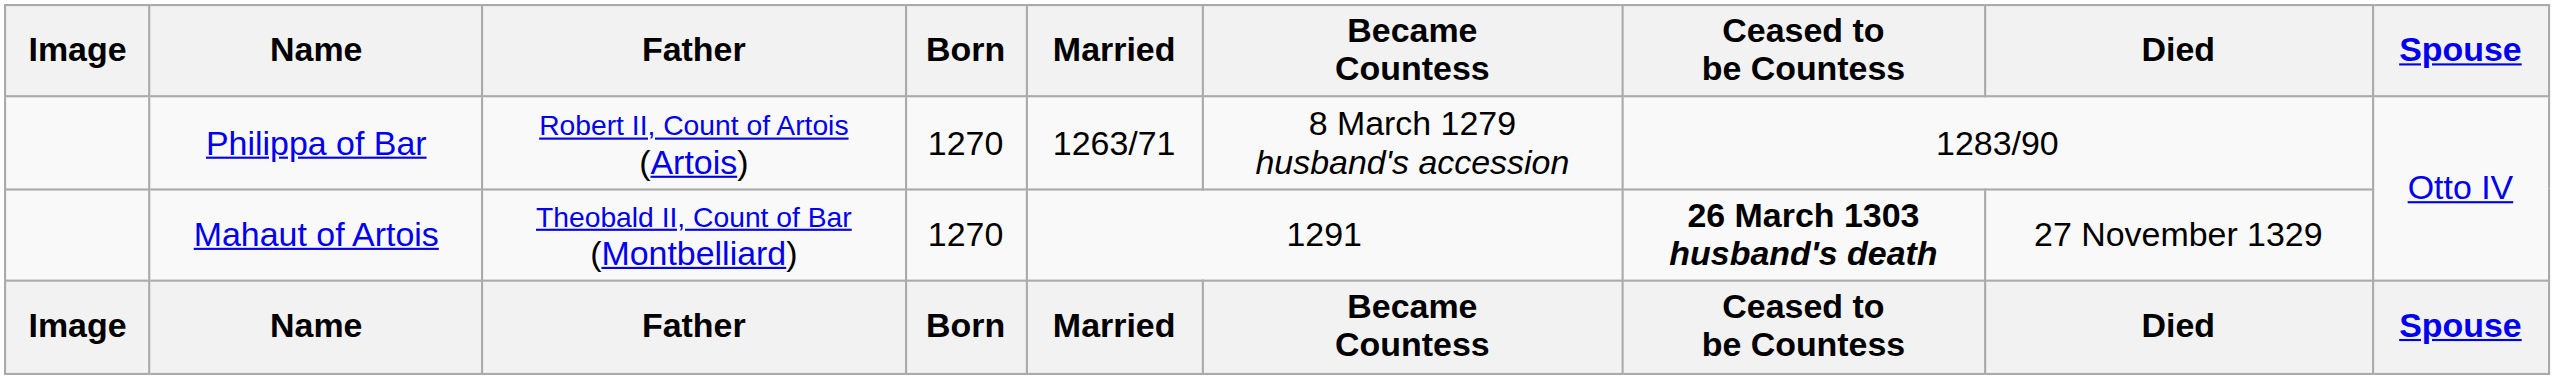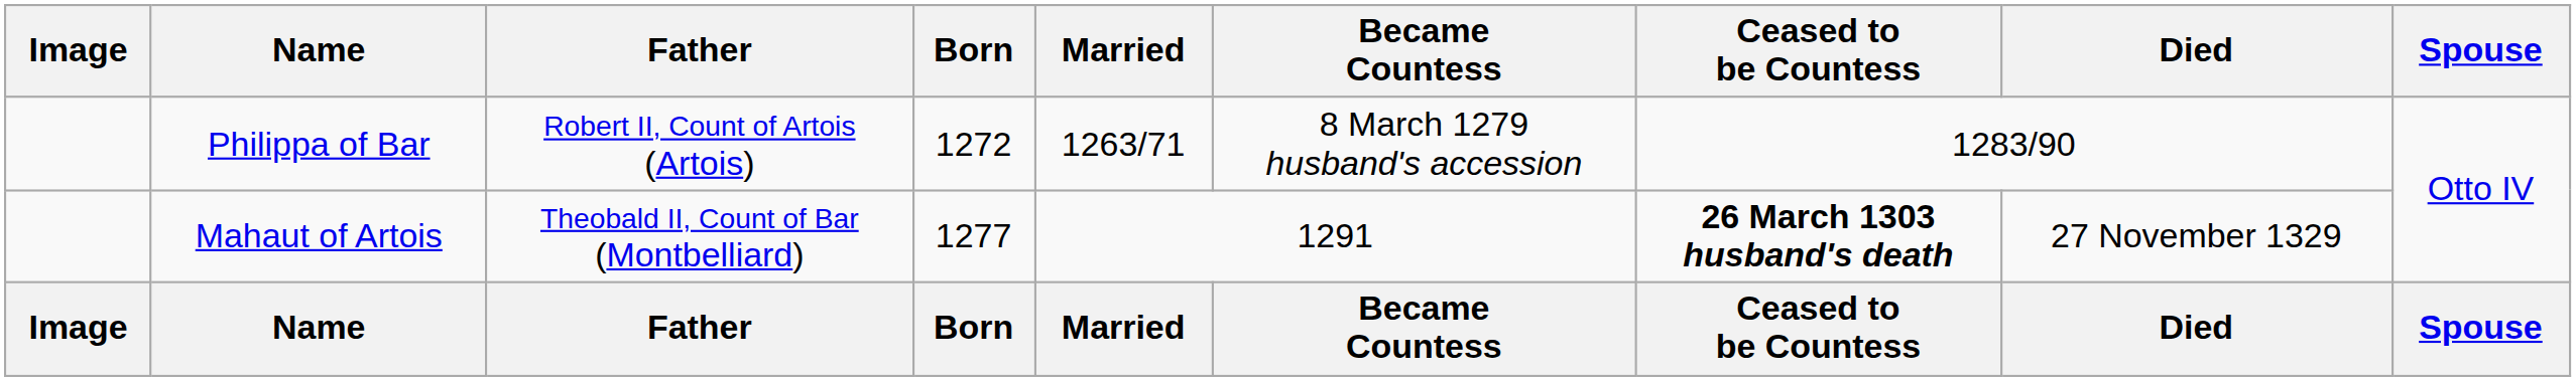 <table width=95% class="wikitable">
 <tr>
 <th>Image</th>
 <th>Name</th>
 <th>Father</th>
 <th>Born</th>
 <th>Married</th>
 <th>Became<br>Countess</th>
 <th>Ceased to<br>be Countess</th>
 <th>Died</th>
 <th><a href='#'>Spouse</a></th>
 </tr>
 <tr>
 <td align="center"></td>
 <td align="center"><a href='#'>Philippa of Bar</a></td>
 <td align="center"><small><a href='#'>Robert II, Count of Artois</a></small><br>(<a href='#'>Artois</a>)</td>
-<td align=center>1270</td>
+<td align=center>1272</td>
 <td align="center">1263/71</td>
 <td align="center">8 March 1279<br><em>husband's accession</em></td>
 <td align="center" colspan="2">1283/90</td>
 <td align="center" rowspan="2"><a href='#'>Otto IV</a></td>
 </tr>
 <tr>
 <td align="center"></td>
 <td align="center"><a href='#'>Mahaut of Artois</a></td>
 <td align="center"><small><a href='#'>Theobald II, Count of Bar</a></small><br>(<a href='#'>Montbelliard</a>)</td>
-<td align=center>1270</td>
+<td align=center>1277</td>
 <td align="center" colspan="2">1291</td>
 <td align=center><strong>26 March 1303<br><em>husband's death</em></strong></td>
 <td align="center">27 November 1329</td>
 </tr>
 <tr>
 <th>Image</th>
 <th>Name</th>
 <th>Father</th>
 <th>Born</th>
 <th>Married</th>
 <th>Became<br>Countess</th>
 <th>Ceased to<br>be Countess</th>
 <th>Died</th>
 <th><a href='#'>Spouse</a></th>
 </tr>
 </table>
